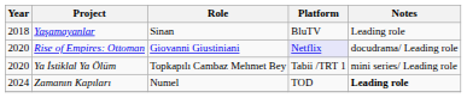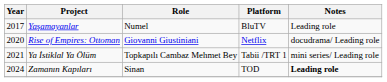 <table class="wikitable" style="font-size: 80%;">
 <tr>
 <th>Year</th>
 <th>Project</th>
 <th>Role</th>
 <th>Platform</th>
 <th>Notes</th>
 </tr>
 <tr>
-<td>2018</td>
+<td>2017</td>
 <td><em><a href='#'>Yaşamayanlar</a></em></td>
-<td>Sinan</td>
+<td>Numel</td>
 <td>BluTV</td>
 <td>Leading role</td>
 </tr>
 <tr>
 <td>2020</td>
 <td><em><a href='#'>Rise of Empires: Ottoman</a></em></td>
 <td><a href='#'>Giovanni Giustiniani</a></td>
-<td style="background: lavender;"><a href='#'>Netflix</a></td>
+<td><a href='#'>Netflix</a></td>
 <td>docudrama/ Leading role</td>
 </tr>
 <tr>
-<td>2020</td>
+<td>2021</td>
 <td><em>Ya İstiklal Ya Ölüm</em></td>
 <td>Topkapılı Cambaz Mehmet Bey</td>
 <td>Tabii /TRT 1</td>
 <td>mini series/ Leading role</td>
 </tr>
 <tr>
 <td>2024</td>
 <td><em>Zamanın Kapıları</em></td>
-<td>Numel</td>
+<td>Sinan</td>
 <td>TOD</td>
 <td><strong>Leading role</strong></td>
 </tr>
 <tr>
 </tr>
 </table>
